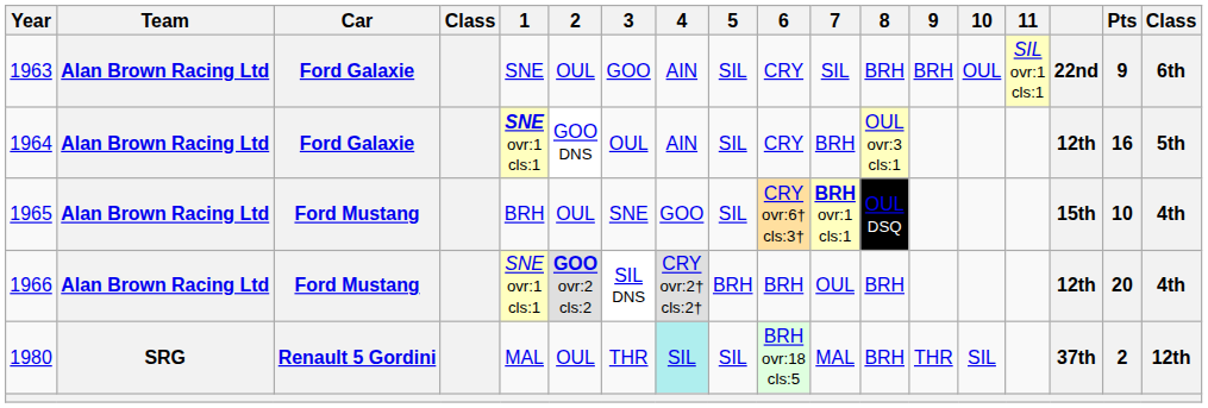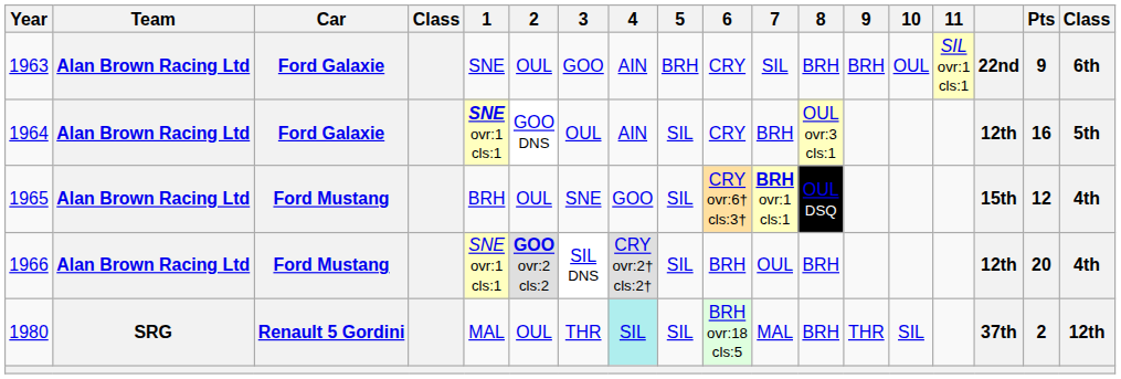 <table class="wikitable" style="text-align:center; font-size:85%">
 <tr>
 <th>Year</th>
 <th>Team</th>
 <th>Car</th>
 <th>Class</th>
 <th>1</th>
 <th>2</th>
 <th>3</th>
 <th>4</th>
 <th>5</th>
 <th>6</th>
 <th>7</th>
 <th>8</th>
 <th>9</th>
 <th>10</th>
 <th>11</th>
 <th></th>
 <th>Pts</th>
 <th>Class</th>
 </tr>
 <tr>
 <td><a href='#'>1963</a></td>
 <th><a href='#'>Alan Brown Racing Ltd</a></th>
 <th><a href='#'>Ford Galaxie</a></th>
 <th><span></span></th>
 <td><a href='#'>SNE</a></td>
 <td><a href='#'>OUL</a></td>
 <td><a href='#'>GOO</a></td>
 <td><a href='#'>AIN</a></td>
-<td><a href='#'>SIL</a></td>
+<td><a href='#'>BRH</a></td>
 <td><a href='#'>CRY</a></td>
 <td><a href='#'>SIL</a></td>
 <td><a href='#'>BRH</a></td>
 <td><a href='#'>BRH</a></td>
 <td><a href='#'>OUL</a></td>
 <td style="background:#FFFFBF;"><em><a href='#'>SIL</a></em><br><small>ovr:1<br>cls:1</small></td>
 <th>22nd</th>
 <th>9</th>
 <th>6th</th>
 </tr>
 <tr>
 <td><a href='#'>1964</a></td>
 <th><a href='#'>Alan Brown Racing Ltd</a></th>
 <th><a href='#'>Ford Galaxie</a></th>
 <th><span></span></th>
 <td style="background:#FFFFBF;"><strong><em><a href='#'>SNE</a></em></strong><br><small>ovr:1<br>cls:1</small></td>
 <td style="background:#FFFFFF;"><a href='#'>GOO</a><br><small>DNS</small></td>
 <td><a href='#'>OUL</a></td>
 <td><a href='#'>AIN</a></td>
 <td><a href='#'>SIL</a></td>
 <td><a href='#'>CRY</a></td>
 <td><a href='#'>BRH</a></td>
 <td style="background:#FFFFBF;"><a href='#'>OUL</a><br><small>ovr:3<br>cls:1</small></td>
 <td></td>
 <td></td>
 <td></td>
 <th>12th</th>
 <th>16</th>
 <th>5th</th>
 </tr>
 <tr>
 <td><a href='#'>1965</a></td>
 <th><a href='#'>Alan Brown Racing Ltd</a></th>
 <th><a href='#'>Ford Mustang</a></th>
 <th><span></span></th>
 <td><a href='#'>BRH</a></td>
 <td><a href='#'>OUL</a></td>
 <td><a href='#'>SNE</a></td>
 <td><a href='#'>GOO</a></td>
 <td><a href='#'>SIL</a></td>
 <td style="background:#FFDF9F;"><a href='#'>CRY</a><br><small>ovr:6†<br>cls:3†</small></td>
 <td style="background:#FFFFBF;"><strong><a href='#'>BRH</a></strong><br><small>ovr:1<br>cls:1</small></td>
 <td style="background:#000000; color:white"><a href='#'><span>OUL</span></a><br><small>DSQ</small></td>
 <td></td>
 <td></td>
 <td></td>
 <th>15th</th>
-<th>10</th>
+<th>12</th>
 <th>4th</th>
 </tr>
 <tr>
 <td><a href='#'>1966</a></td>
 <th><a href='#'>Alan Brown Racing Ltd</a></th>
 <th><a href='#'>Ford Mustang</a></th>
 <th><span></span></th>
 <td style="background:#FFFFBF;"><em><a href='#'>SNE</a></em><br><small>ovr:1<br>cls:1</small></td>
 <td style="background:#DFDFDF;"><strong><a href='#'>GOO</a></strong><br><small>ovr:2<br>cls:2</small></td>
 <td style="background:#FFFFFF;"><a href='#'>SIL</a><br><small>DNS</small></td>
 <td style="background:#DFDFDF;"><a href='#'>CRY</a><br><small>ovr:2†<br>cls:2†</small></td>
-<td><a href='#'>BRH</a></td>
+<td><a href='#'>SIL</a></td>
 <td><a href='#'>BRH</a></td>
 <td><a href='#'>OUL</a></td>
 <td><a href='#'>BRH</a></td>
 <td></td>
 <td></td>
 <td></td>
 <th>12th</th>
 <th>20</th>
 <th>4th</th>
 </tr>
 <tr>
 <td><a href='#'>1980</a></td>
 <th>SRG</th>
 <th><a href='#'>Renault 5 Gordini</a></th>
 <th><span></span></th>
 <td><a href='#'>MAL</a></td>
 <td><a href='#'>OUL</a></td>
 <td><a href='#'>THR</a></td>
 <td style="background: paleturquoise;"><a href='#'>SIL</a></td>
 <td><a href='#'>SIL</a></td>
 <td style="background:#DFFFDF;"><a href='#'>BRH</a><br><small>ovr:18<br>cls:5</small></td>
 <td><a href='#'>MAL</a></td>
 <td><a href='#'>BRH</a></td>
 <td><a href='#'>THR</a></td>
 <td><a href='#'>SIL</a></td>
 <td></td>
 <th>37th</th>
 <th>2</th>
 <th>12th</th>
 </tr>
 <tr>
 <th colspan="18"></th>
 </tr>
 </table>
